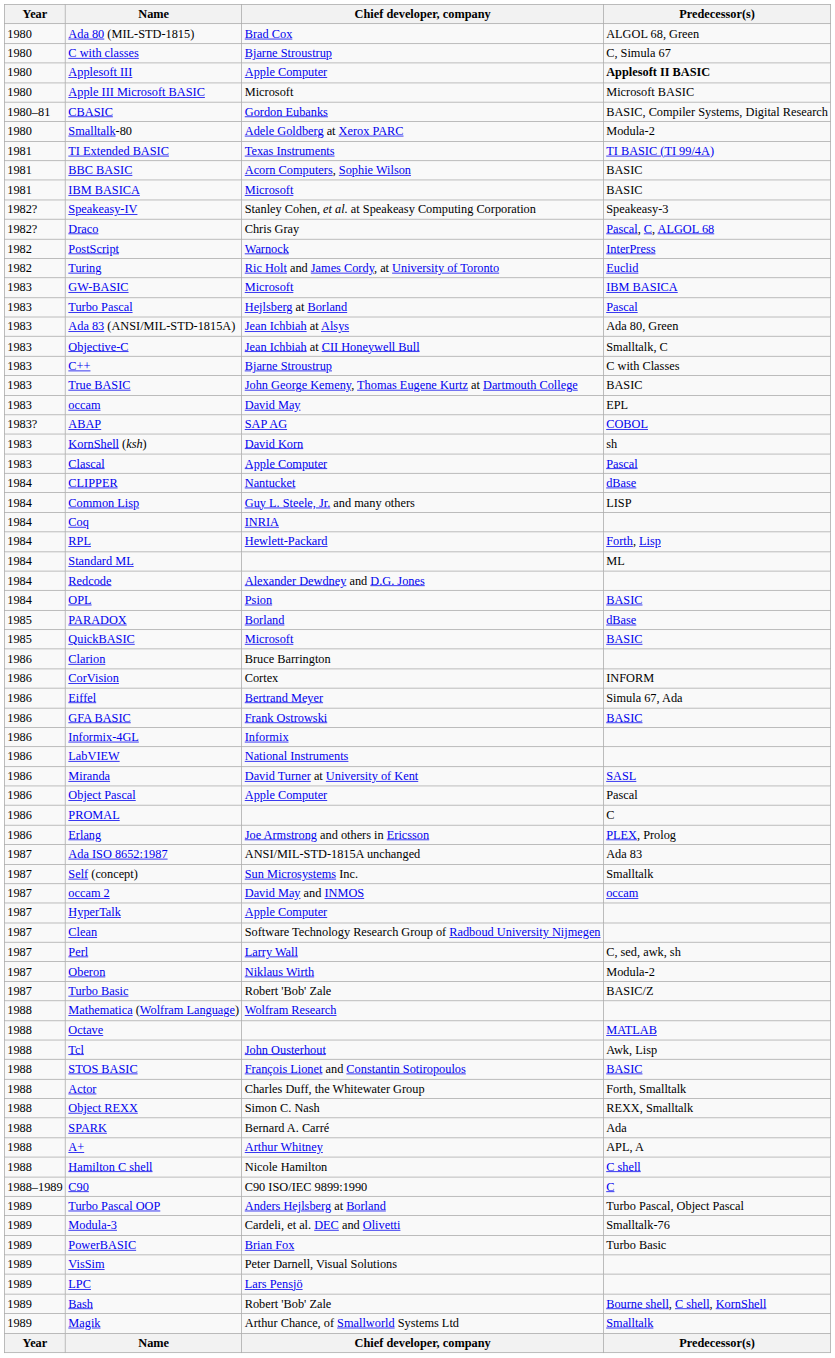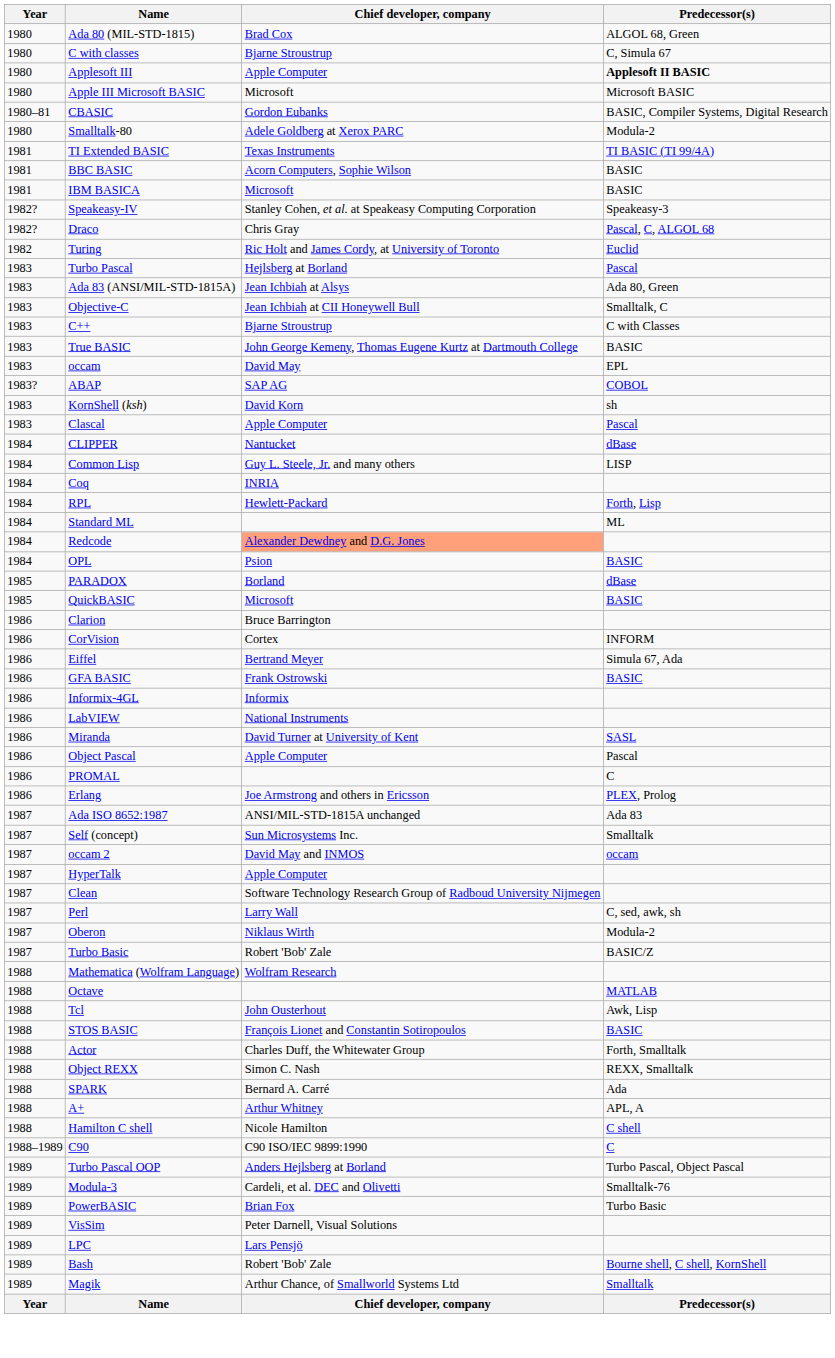 <table class="wikitable sortable">
 <tr>
 <th>Year</th>
 <th>Name</th>
 <th>Chief developer, company</th>
 <th>Predecessor(s)</th>
 </tr>
 <tr>
 <td>1980</td>
 <td><a href='#'>Ada 80</a> (MIL-STD-1815)</td>
 <td><a href='#'>Brad Cox</a></td>
 <td>ALGOL 68, Green</td>
 </tr>
 <tr>
 <td>1980</td>
 <td><a href='#'>C with classes</a></td>
 <td><a href='#'>Bjarne Stroustrup</a></td>
 <td>C, Simula 67</td>
 </tr>
 <tr>
 <td>1980</td>
 <td><a href='#'>Applesoft III</a></td>
 <td><a href='#'>Apple Computer</a></td>
 <td><strong>Applesoft II BASIC</strong></td>
 </tr>
 <tr>
 <td>1980</td>
 <td><a href='#'>Apple III Microsoft BASIC</a></td>
 <td>Microsoft</td>
 <td>Microsoft BASIC</td>
 </tr>
 <tr>
 <td>1980–81</td>
 <td><a href='#'>CBASIC</a></td>
 <td><a href='#'>Gordon Eubanks</a></td>
 <td>BASIC, Compiler Systems, Digital Research</td>
 </tr>
 <tr>
 <td>1980</td>
 <td><a href='#'>Smalltalk</a>-80</td>
 <td><a href='#'>Adele Goldberg</a> at <a href='#'>Xerox PARC</a></td>
 <td>Modula-2</td>
 </tr>
 <tr>
 <td>1981</td>
 <td><a href='#'>TI Extended BASIC</a></td>
 <td><a href='#'>Texas Instruments</a></td>
 <td><a href='#'>TI BASIC (TI 99/4A)</a></td>
 </tr>
 <tr>
 <td>1981</td>
 <td><a href='#'>BBC BASIC</a></td>
 <td><a href='#'>Acorn Computers</a>, <a href='#'>Sophie Wilson</a></td>
 <td>BASIC</td>
 </tr>
 <tr>
 <td>1981</td>
 <td><a href='#'>IBM BASICA</a></td>
 <td><a href='#'>Microsoft</a></td>
 <td>BASIC</td>
 </tr>
 <tr>
 <td>1982?</td>
 <td><a href='#'>Speakeasy-IV</a></td>
 <td>Stanley Cohen, <em>et al.</em> at Speakeasy Computing Corporation</td>
 <td>Speakeasy-3</td>
 </tr>
 <tr>
 <td>1982?</td>
 <td><a href='#'>Draco</a></td>
 <td>Chris Gray</td>
 <td><a href='#'>Pascal</a>, <a href='#'>C</a>, <a href='#'>ALGOL 68</a></td>
 </tr>
 <tr>
 <td>1982</td>
-<td><a href='#'>PostScript</a></td>
-<td><a href='#'>Warnock</a></td>
-<td><a href='#'>InterPress</a></td>
-</tr>
-<tr>
-<td>1982</td>
 <td><a href='#'>Turing</a></td>
 <td><a href='#'>Ric Holt</a> and <a href='#'>James Cordy</a>, at <a href='#'>University of Toronto</a></td>
 <td><a href='#'>Euclid</a></td>
-</tr>
-<tr>
-<td>1983</td>
-<td><a href='#'>GW-BASIC</a></td>
-<td><a href='#'>Microsoft</a></td>
-<td><a href='#'>IBM BASICA</a></td>
 </tr>
 <tr>
 <td>1983</td>
 <td><a href='#'>Turbo Pascal</a></td>
 <td><a href='#'>Hejlsberg</a> at <a href='#'>Borland</a></td>
 <td><a href='#'>Pascal</a></td>
 </tr>
 <tr>
 <td>1983</td>
 <td><a href='#'>Ada 83</a> (ANSI/MIL-STD-1815A)</td>
 <td><a href='#'>Jean Ichbiah</a> at <a href='#'>Alsys</a></td>
 <td>Ada 80, Green</td>
 </tr>
 <tr>
 <td>1983</td>
 <td><a href='#'>Objective-C</a></td>
 <td><a href='#'>Jean Ichbiah</a> at <a href='#'>CII Honeywell Bull</a></td>
 <td>Smalltalk, C</td>
 </tr>
 <tr>
 <td>1983</td>
 <td><a href='#'>C++</a></td>
 <td><a href='#'>Bjarne Stroustrup</a></td>
 <td>C with Classes</td>
 </tr>
 <tr>
 <td>1983</td>
 <td><a href='#'>True BASIC</a></td>
 <td><a href='#'>John George Kemeny</a>, <a href='#'>Thomas Eugene Kurtz</a> at <a href='#'>Dartmouth College</a></td>
 <td>BASIC</td>
 </tr>
 <tr>
 <td>1983</td>
 <td><a href='#'>occam</a></td>
 <td><a href='#'>David May</a></td>
 <td>EPL</td>
 </tr>
 <tr>
 <td>1983?</td>
 <td><a href='#'>ABAP</a></td>
 <td><a href='#'>SAP AG</a></td>
 <td><a href='#'>COBOL</a></td>
 </tr>
 <tr>
 <td>1983</td>
 <td><a href='#'>KornShell</a> (<em>ksh</em>)</td>
 <td><a href='#'>David Korn</a></td>
 <td>sh</td>
 </tr>
 <tr>
 <td>1983</td>
 <td><a href='#'>Clascal</a></td>
 <td><a href='#'>Apple Computer</a></td>
 <td><a href='#'>Pascal</a></td>
 </tr>
 <tr>
 <td>1984</td>
 <td><a href='#'>CLIPPER</a></td>
 <td><a href='#'>Nantucket</a></td>
 <td><a href='#'>dBase</a></td>
 </tr>
 <tr>
 <td>1984</td>
 <td><a href='#'>Common Lisp</a></td>
 <td><a href='#'>Guy L. Steele, Jr.</a> and many others</td>
 <td>LISP</td>
 </tr>
 <tr>
 <td>1984</td>
 <td><a href='#'>Coq</a></td>
 <td><a href='#'>INRIA</a></td>
 <td></td>
 </tr>
 <tr>
 <td>1984</td>
 <td><a href='#'>RPL</a></td>
 <td><a href='#'>Hewlett-Packard</a></td>
 <td><a href='#'>Forth</a>, <a href='#'>Lisp</a></td>
 </tr>
 <tr>
 <td>1984</td>
 <td><a href='#'>Standard ML</a></td>
 <td></td>
 <td>ML</td>
 </tr>
 <tr>
 <td>1984</td>
 <td><a href='#'>Redcode</a></td>
-<td><a href='#'>Alexander Dewdney</a> and <a href='#'>D.G. Jones</a></td>
+<td style="background: lightsalmon;"><a href='#'>Alexander Dewdney</a> and <a href='#'>D.G. Jones</a></td>
 <td></td>
 </tr>
 <tr>
 <td>1984</td>
 <td><a href='#'>OPL</a></td>
 <td><a href='#'>Psion</a></td>
 <td><a href='#'>BASIC</a></td>
 </tr>
 <tr>
 <td>1985</td>
 <td><a href='#'>PARADOX</a></td>
 <td><a href='#'>Borland</a></td>
 <td><a href='#'>dBase</a></td>
 </tr>
 <tr>
 <td>1985</td>
 <td><a href='#'>QuickBASIC</a></td>
 <td><a href='#'>Microsoft</a></td>
 <td><a href='#'>BASIC</a></td>
 </tr>
 <tr>
 <td>1986</td>
 <td><a href='#'>Clarion</a></td>
 <td>Bruce Barrington</td>
 <td></td>
 </tr>
 <tr>
 <td>1986</td>
 <td><a href='#'>CorVision</a></td>
 <td>Cortex</td>
 <td>INFORM</td>
 </tr>
 <tr>
 <td>1986</td>
 <td><a href='#'>Eiffel</a></td>
 <td><a href='#'>Bertrand Meyer</a></td>
 <td>Simula 67, Ada</td>
 </tr>
 <tr>
 <td>1986</td>
 <td><a href='#'>GFA BASIC</a></td>
 <td><a href='#'>Frank Ostrowski</a></td>
 <td><a href='#'>BASIC</a></td>
 </tr>
 <tr>
 <td>1986</td>
 <td><a href='#'>Informix-4GL</a></td>
 <td><a href='#'>Informix</a></td>
 <td></td>
 </tr>
 <tr>
 <td>1986</td>
 <td><a href='#'>LabVIEW</a></td>
 <td><a href='#'>National Instruments</a></td>
 <td></td>
 </tr>
 <tr>
 <td>1986</td>
 <td><a href='#'>Miranda</a></td>
 <td><a href='#'>David Turner</a> at <a href='#'>University of Kent</a></td>
 <td><a href='#'>SASL</a></td>
 </tr>
 <tr>
 <td>1986</td>
 <td><a href='#'>Object Pascal</a></td>
 <td><a href='#'>Apple Computer</a></td>
 <td>Pascal</td>
 </tr>
 <tr>
 <td>1986</td>
 <td><a href='#'>PROMAL</a></td>
 <td></td>
 <td>C</td>
 </tr>
 <tr>
 <td>1986</td>
 <td><a href='#'>Erlang</a></td>
 <td><a href='#'>Joe Armstrong</a> and others in <a href='#'>Ericsson</a></td>
 <td><a href='#'>PLEX</a>, Prolog</td>
 </tr>
 <tr>
 <td>1987</td>
 <td><a href='#'>Ada ISO 8652:1987</a></td>
 <td>ANSI/MIL-STD-1815A unchanged</td>
 <td>Ada 83</td>
 </tr>
 <tr>
 <td>1987</td>
 <td><a href='#'>Self</a> (concept)</td>
 <td><a href='#'>Sun Microsystems</a> Inc.</td>
 <td>Smalltalk</td>
 </tr>
 <tr>
 <td>1987</td>
 <td><a href='#'>occam 2</a></td>
 <td><a href='#'>David May</a> and <a href='#'>INMOS</a></td>
 <td><a href='#'>occam</a></td>
 </tr>
 <tr>
 <td>1987</td>
 <td><a href='#'>HyperTalk</a></td>
 <td><a href='#'>Apple Computer</a></td>
 <td></td>
 </tr>
 <tr>
 <td>1987</td>
 <td><a href='#'>Clean</a></td>
 <td>Software Technology Research Group of <a href='#'>Radboud University Nijmegen</a></td>
 <td></td>
 </tr>
 <tr>
 <td>1987</td>
 <td><a href='#'>Perl</a></td>
 <td><a href='#'>Larry Wall</a></td>
 <td>C, sed, awk, sh</td>
 </tr>
 <tr>
 <td>1987</td>
 <td><a href='#'>Oberon</a></td>
 <td><a href='#'>Niklaus Wirth</a></td>
 <td>Modula-2</td>
 </tr>
 <tr>
 <td>1987</td>
 <td><a href='#'>Turbo Basic</a></td>
 <td>Robert 'Bob' Zale</td>
 <td>BASIC/Z</td>
 </tr>
 <tr>
 <td>1988</td>
 <td><a href='#'>Mathematica</a> (<a href='#'>Wolfram Language</a>)</td>
 <td><a href='#'>Wolfram Research</a></td>
 <td></td>
 </tr>
 <tr>
 <td>1988</td>
 <td><a href='#'>Octave</a></td>
 <td></td>
 <td><a href='#'>MATLAB</a></td>
 </tr>
 <tr>
 <td>1988</td>
 <td><a href='#'>Tcl</a></td>
 <td><a href='#'>John Ousterhout</a></td>
 <td>Awk, Lisp</td>
 </tr>
 <tr>
 <td>1988</td>
 <td><a href='#'>STOS BASIC</a></td>
 <td><a href='#'>François Lionet</a> and <a href='#'>Constantin Sotiropoulos</a></td>
 <td><a href='#'>BASIC</a></td>
 </tr>
 <tr>
 <td>1988</td>
 <td><a href='#'>Actor</a></td>
 <td>Charles Duff, the Whitewater Group</td>
 <td>Forth, Smalltalk</td>
 </tr>
 <tr>
 <td>1988</td>
 <td><a href='#'>Object REXX</a></td>
 <td>Simon C. Nash</td>
 <td>REXX, Smalltalk</td>
 </tr>
 <tr>
 <td>1988</td>
 <td><a href='#'>SPARK</a></td>
 <td>Bernard A. Carré</td>
 <td>Ada</td>
 </tr>
 <tr>
 <td>1988</td>
 <td><a href='#'>A+</a></td>
 <td><a href='#'>Arthur Whitney</a></td>
 <td>APL, A</td>
 </tr>
 <tr>
 <td>1988</td>
 <td><a href='#'>Hamilton C shell</a></td>
 <td>Nicole Hamilton</td>
 <td><a href='#'>C shell</a></td>
 </tr>
 <tr>
 <td>1988–1989</td>
 <td><a href='#'>C90</a></td>
 <td>C90 ISO/IEC 9899:1990</td>
 <td><a href='#'>C</a></td>
 </tr>
 <tr>
 <td>1989</td>
 <td><a href='#'>Turbo Pascal OOP</a></td>
 <td><a href='#'>Anders Hejlsberg</a> at <a href='#'>Borland</a></td>
 <td>Turbo Pascal, Object Pascal</td>
 </tr>
 <tr>
 <td>1989</td>
 <td><a href='#'>Modula-3</a></td>
 <td>Cardeli, et al. <a href='#'>DEC</a> and <a href='#'>Olivetti</a></td>
 <td>Smalltalk-76</td>
 </tr>
 <tr>
 <td>1989</td>
 <td><a href='#'>PowerBASIC</a></td>
 <td><a href='#'>Brian Fox</a></td>
 <td>Turbo Basic</td>
 </tr>
 <tr>
 <td>1989</td>
 <td><a href='#'>VisSim</a></td>
 <td>Peter Darnell, Visual Solutions</td>
 <td></td>
 </tr>
 <tr>
 <td>1989</td>
 <td><a href='#'>LPC</a></td>
 <td><a href='#'>Lars Pensjö</a></td>
 <td></td>
 </tr>
 <tr>
 <td>1989</td>
 <td><a href='#'>Bash</a></td>
 <td>Robert 'Bob' Zale</td>
 <td><a href='#'>Bourne shell</a>, <a href='#'>C shell</a>, <a href='#'>KornShell</a></td>
 </tr>
 <tr>
 <td>1989</td>
 <td><a href='#'>Magik</a></td>
 <td>Arthur Chance, of <a href='#'>Smallworld</a> Systems Ltd</td>
 <td><a href='#'>Smalltalk</a></td>
 </tr>
 <tr class="sortbottom">
 <th>Year</th>
 <th>Name</th>
 <th>Chief developer, company</th>
 <th>Predecessor(s)</th>
 </tr>
 </table>
